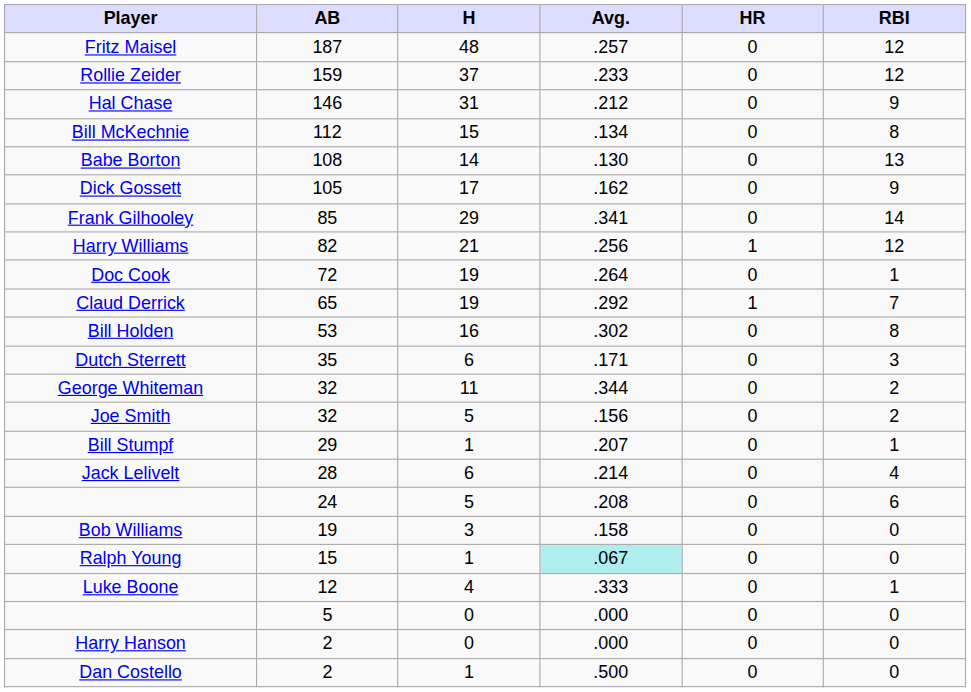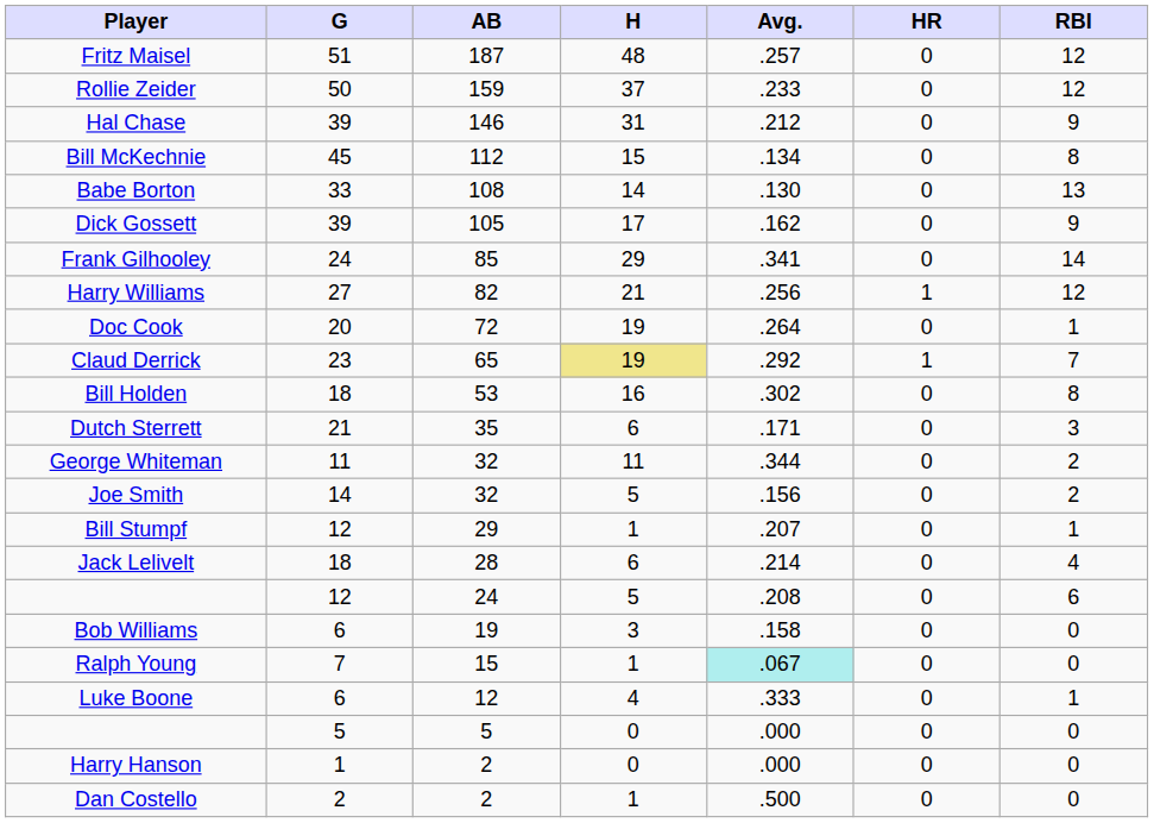 <table class="wikitable sortable">
 <tr>
 <th style="background:#ddf; width:16%;">Player</th>
+<th style="background:#ddf; width:9%;">G</th>
 <th style="background:#ddf; width:9%;">AB</th>
 <th style="background:#ddf; width:9%;">H</th>
 <th style="background:#ddf; width:9%;">Avg.</th>
 <th style="background:#ddf; width:9%;">HR</th>
 <th style="background:#ddf; width:9%;">RBI</th>
 </tr>
 <tr style="text-align:center;">
 <td><a href='#'>Fritz Maisel</a></td>
+<td>51</td>
 <td>187</td>
 <td>48</td>
 <td>.257</td>
 <td>0</td>
 <td>12</td>
 </tr>
 <tr align=center>
 <td><a href='#'>Rollie Zeider</a></td>
+<td>50</td>
 <td>159</td>
 <td>37</td>
 <td>.233</td>
 <td>0</td>
 <td>12</td>
 </tr>
 <tr align=center>
 <td><a href='#'>Hal Chase</a></td>
+<td>39</td>
 <td>146</td>
 <td>31</td>
 <td>.212</td>
 <td>0</td>
 <td>9</td>
 </tr>
 <tr align=center>
 <td><a href='#'>Bill McKechnie</a></td>
+<td>45</td>
 <td>112</td>
 <td>15</td>
 <td>.134</td>
 <td>0</td>
 <td>8</td>
 </tr>
 <tr align=center>
 <td><a href='#'>Babe Borton</a></td>
+<td>33</td>
 <td>108</td>
 <td>14</td>
 <td>.130</td>
 <td>0</td>
 <td>13</td>
 </tr>
 <tr align=center>
 <td><a href='#'>Dick Gossett</a></td>
+<td>39</td>
 <td>105</td>
 <td>17</td>
 <td>.162</td>
 <td>0</td>
 <td>9</td>
 </tr>
 <tr align=center>
 <td><a href='#'>Frank Gilhooley</a></td>
+<td>24</td>
 <td>85</td>
 <td>29</td>
 <td>.341</td>
 <td>0</td>
 <td>14</td>
 </tr>
 <tr align=center>
 <td><a href='#'>Harry Williams</a></td>
+<td>27</td>
 <td>82</td>
 <td>21</td>
 <td>.256</td>
 <td>1</td>
 <td>12</td>
 </tr>
 <tr align=center>
 <td><a href='#'>Doc Cook</a></td>
+<td>20</td>
 <td>72</td>
 <td>19</td>
 <td>.264</td>
 <td>0</td>
 <td>1</td>
 </tr>
 <tr align=center>
 <td><a href='#'>Claud Derrick</a></td>
+<td>23</td>
 <td>65</td>
-<td>19</td>
+<td style="background: khaki;">19</td>
 <td>.292</td>
 <td>1</td>
 <td>7</td>
 </tr>
 <tr align=center>
 <td><a href='#'>Bill Holden</a></td>
+<td>18</td>
 <td>53</td>
 <td>16</td>
 <td>.302</td>
 <td>0</td>
 <td>8</td>
 </tr>
 <tr align=center>
 <td><a href='#'>Dutch Sterrett</a></td>
+<td>21</td>
 <td>35</td>
 <td>6</td>
 <td>.171</td>
 <td>0</td>
 <td>3</td>
 </tr>
 <tr align=center>
 <td><a href='#'>George Whiteman</a></td>
+<td>11</td>
 <td>32</td>
 <td>11</td>
 <td>.344</td>
 <td>0</td>
 <td>2</td>
 </tr>
 <tr align=center>
 <td><a href='#'>Joe Smith</a></td>
+<td>14</td>
 <td>32</td>
 <td>5</td>
 <td>.156</td>
 <td>0</td>
 <td>2</td>
 </tr>
 <tr align=center>
 <td><a href='#'>Bill Stumpf</a></td>
+<td>12</td>
 <td>29</td>
 <td>1</td>
 <td>.207</td>
 <td>0</td>
 <td>1</td>
 </tr>
 <tr align=center>
 <td><a href='#'>Jack Lelivelt</a></td>
+<td>18</td>
 <td>28</td>
 <td>6</td>
 <td>.214</td>
 <td>0</td>
 <td>4</td>
 </tr>
 <tr align=center>
 <td></td>
+<td>12</td>
 <td>24</td>
 <td>5</td>
 <td>.208</td>
 <td>0</td>
 <td>6</td>
 </tr>
 <tr style="text-align:center;">
 <td><a href='#'>Bob Williams</a></td>
+<td>6</td>
 <td>19</td>
 <td>3</td>
 <td>.158</td>
 <td>0</td>
 <td>0</td>
 </tr>
 <tr align=center>
 <td><a href='#'>Ralph Young</a></td>
+<td>7</td>
 <td>15</td>
 <td>1</td>
 <td style="background: paleturquoise;">.067</td>
 <td>0</td>
 <td>0</td>
 </tr>
 <tr align=center>
 <td><a href='#'>Luke Boone</a></td>
+<td>6</td>
 <td>12</td>
 <td>4</td>
 <td>.333</td>
 <td>0</td>
 <td>1</td>
 </tr>
 <tr align=center>
 <td></td>
 <td>5</td>
+<td>5</td>
 <td>0</td>
 <td>.000</td>
 <td>0</td>
 <td>0</td>
 </tr>
 <tr align=center>
 <td><a href='#'>Harry Hanson</a></td>
+<td>1</td>
 <td>2</td>
 <td>0</td>
 <td>.000</td>
 <td>0</td>
 <td>0</td>
 </tr>
 <tr align=center>
 <td><a href='#'>Dan Costello</a></td>
 <td>2</td>
+<td>2</td>
 <td>1</td>
 <td>.500</td>
 <td>0</td>
 <td>0</td>
 </tr>
 </table>
